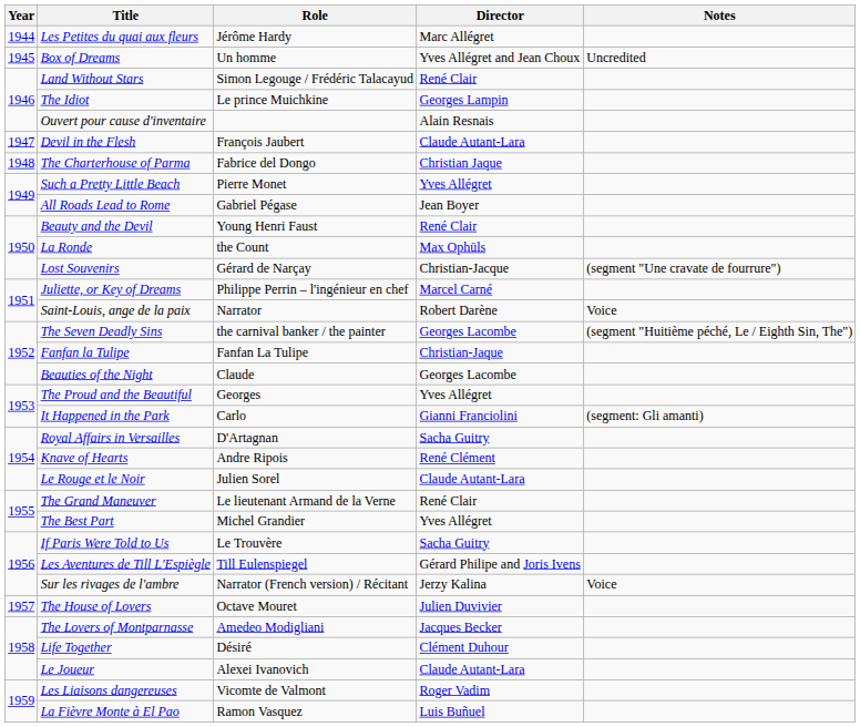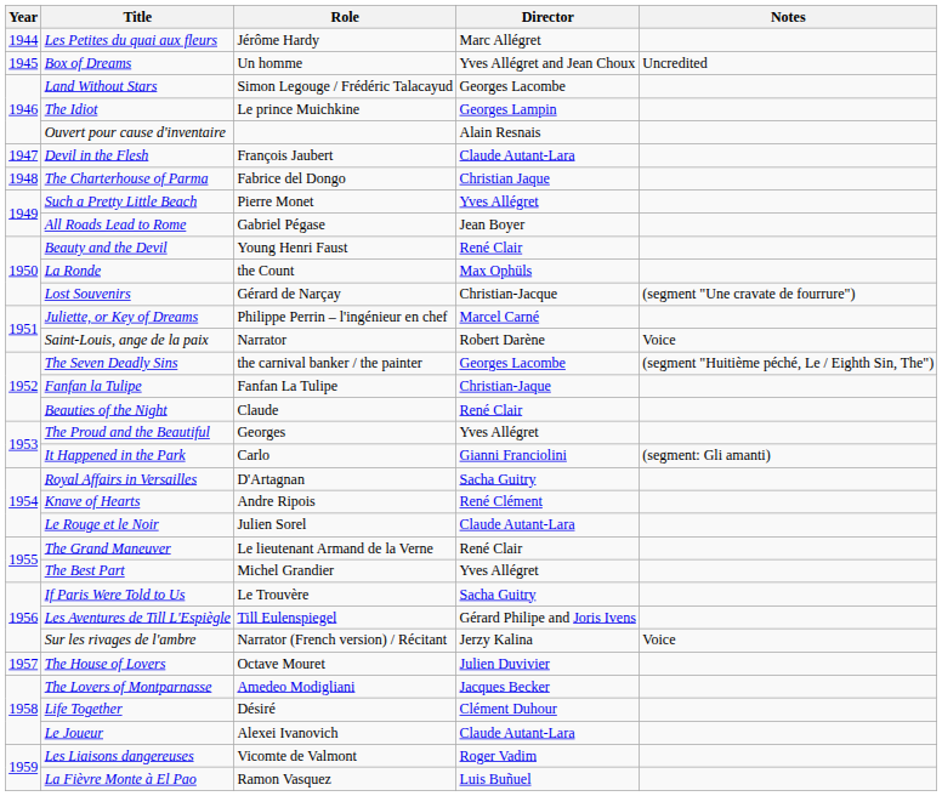 <table class="wikitable sortable">
 <tr>
 <th>Year</th>
 <th>Title</th>
 <th>Role</th>
 <th>Director</th>
 <th>Notes</th>
 </tr>
 <tr>
 <td><a href='#'>1944</a></td>
 <td><em><a href='#'>Les Petites du quai aux fleurs</a></em></td>
 <td>Jérôme Hardy</td>
 <td>Marc Allégret</td>
 <td></td>
 </tr>
 <tr>
 <td><a href='#'>1945</a></td>
 <td><em><a href='#'>Box of Dreams</a></em></td>
 <td>Un homme</td>
 <td>Yves Allégret and Jean Choux</td>
 <td>Uncredited</td>
 </tr>
 <tr>
 <td rowspan=3><a href='#'>1946</a></td>
 <td><em><a href='#'>Land Without Stars</a></em></td>
 <td>Simon Legouge / Frédéric Talacayud</td>
-<td><a href='#'>René Clair</a></td>
+<td>Georges Lacombe</td>
 <td></td>
 </tr>
 <tr>
 <td><em><a href='#'>The Idiot</a></em></td>
 <td>Le prince Muichkine</td>
 <td><a href='#'>Georges Lampin</a></td>
 <td></td>
 </tr>
 <tr>
 <td><em>Ouvert pour cause d'inventaire</em></td>
 <td></td>
 <td>Alain Resnais</td>
 <td></td>
 </tr>
 <tr>
 <td><a href='#'>1947</a></td>
 <td><em><a href='#'>Devil in the Flesh</a></em></td>
 <td>François Jaubert</td>
 <td><a href='#'>Claude Autant-Lara</a></td>
 <td></td>
 </tr>
 <tr>
 <td><a href='#'>1948</a></td>
 <td><em><a href='#'>The Charterhouse of Parma</a></em></td>
 <td>Fabrice del Dongo</td>
 <td><a href='#'>Christian Jaque</a></td>
 <td></td>
 </tr>
 <tr>
 <td rowspan=2><a href='#'>1949</a></td>
 <td><em><a href='#'>Such a Pretty Little Beach</a></em></td>
 <td>Pierre Monet</td>
 <td><a href='#'>Yves Allégret</a></td>
 <td></td>
 </tr>
 <tr>
 <td><em><a href='#'>All Roads Lead to Rome</a></em></td>
 <td>Gabriel Pégase</td>
 <td>Jean Boyer</td>
 <td></td>
 </tr>
 <tr>
 <td rowspan=3><a href='#'>1950</a></td>
 <td><em><a href='#'>Beauty and the Devil</a></em></td>
 <td>Young Henri Faust</td>
 <td><a href='#'>René Clair</a></td>
 <td></td>
 </tr>
 <tr>
 <td><em><a href='#'>La Ronde</a></em></td>
 <td>the Count</td>
 <td><a href='#'>Max Ophüls</a></td>
 <td></td>
 </tr>
 <tr>
 <td><em><a href='#'>Lost Souvenirs</a></em></td>
 <td>Gérard de Narçay</td>
 <td>Christian-Jacque</td>
 <td>(segment "Une cravate de fourrure")</td>
 </tr>
 <tr>
 <td rowspan=2><a href='#'>1951</a></td>
 <td><em><a href='#'>Juliette, or Key of Dreams</a></em></td>
 <td>Philippe Perrin – l'ingénieur en chef</td>
 <td><a href='#'>Marcel Carné</a></td>
 <td></td>
 </tr>
 <tr>
 <td><em>Saint-Louis, ange de la paix</em></td>
 <td>Narrator</td>
 <td>Robert Darène</td>
 <td>Voice</td>
 </tr>
 <tr>
 <td rowspan=3><a href='#'>1952</a></td>
 <td><em><a href='#'>The Seven Deadly Sins</a></em></td>
 <td>the carnival banker / the painter</td>
 <td><a href='#'>Georges Lacombe</a></td>
 <td>(segment "Huitième péché, Le / Eighth Sin, The")</td>
 </tr>
 <tr>
 <td><em><a href='#'>Fanfan la Tulipe</a></em></td>
 <td>Fanfan La Tulipe</td>
 <td><a href='#'>Christian-Jaque</a></td>
 <td></td>
 </tr>
 <tr>
 <td><em><a href='#'>Beauties of the Night</a></em></td>
 <td>Claude</td>
-<td>Georges Lacombe</td>
+<td><a href='#'>René Clair</a></td>
 <td></td>
 </tr>
 <tr>
 <td rowspan=2><a href='#'>1953</a></td>
 <td><em><a href='#'>The Proud and the Beautiful</a></em></td>
 <td>Georges</td>
 <td>Yves Allégret</td>
 <td></td>
 </tr>
 <tr>
 <td><em><a href='#'>It Happened in the Park</a></em></td>
 <td>Carlo</td>
 <td><a href='#'>Gianni Franciolini</a></td>
 <td>(segment: Gli amanti)</td>
 </tr>
 <tr>
 <td rowspan=3><a href='#'>1954</a></td>
 <td><em><a href='#'>Royal Affairs in Versailles</a></em></td>
 <td>D'Artagnan</td>
 <td><a href='#'>Sacha Guitry</a></td>
 <td></td>
 </tr>
 <tr>
 <td><em><a href='#'>Knave of Hearts</a></em></td>
 <td>Andre Ripois</td>
 <td><a href='#'>René Clément</a></td>
 <td></td>
 </tr>
 <tr>
 <td><em><a href='#'>Le Rouge et le Noir</a></em></td>
 <td>Julien Sorel</td>
 <td><a href='#'>Claude Autant-Lara</a></td>
 <td></td>
 </tr>
 <tr>
 <td rowspan=2><a href='#'>1955</a></td>
 <td><em><a href='#'>The Grand Maneuver</a></em></td>
 <td>Le lieutenant Armand de la Verne</td>
 <td>René Clair</td>
 <td></td>
 </tr>
 <tr>
 <td><em><a href='#'>The Best Part</a></em></td>
 <td>Michel Grandier</td>
 <td>Yves Allégret</td>
 <td></td>
 </tr>
 <tr>
 <td rowspan=3><a href='#'>1956</a></td>
 <td><em><a href='#'>If Paris Were Told to Us</a></em></td>
 <td>Le Trouvère</td>
 <td><a href='#'>Sacha Guitry</a></td>
 <td></td>
 </tr>
 <tr>
 <td><em><a href='#'>Les Aventures de Till L'Espiègle</a></em></td>
 <td><a href='#'>Till Eulenspiegel</a></td>
 <td>Gérard Philipe and <a href='#'>Joris Ivens</a></td>
 <td></td>
 </tr>
 <tr>
 <td><em>Sur les rivages de l'ambre</em></td>
 <td>Narrator (French version) / Récitant</td>
 <td>Jerzy Kalina</td>
 <td>Voice</td>
 </tr>
 <tr>
 <td><a href='#'>1957</a></td>
 <td><em><a href='#'>The House of Lovers</a></em></td>
 <td>Octave Mouret</td>
 <td><a href='#'>Julien Duvivier</a></td>
 <td></td>
 </tr>
 <tr>
 <td rowspan=3><a href='#'>1958</a></td>
 <td><em><a href='#'>The Lovers of Montparnasse</a></em></td>
 <td><a href='#'>Amedeo Modigliani</a></td>
 <td><a href='#'>Jacques Becker</a></td>
 <td></td>
 </tr>
 <tr>
 <td><em><a href='#'>Life Together</a></em></td>
 <td>Désiré</td>
 <td><a href='#'>Clément Duhour</a></td>
 <td></td>
 </tr>
 <tr>
 <td><em><a href='#'>Le Joueur</a></em></td>
 <td>Alexei Ivanovich</td>
 <td><a href='#'>Claude Autant-Lara</a></td>
 <td></td>
 </tr>
 <tr>
 <td rowspan=2><a href='#'>1959</a></td>
 <td><em><a href='#'>Les Liaisons dangereuses</a></em></td>
 <td>Vicomte de Valmont</td>
 <td><a href='#'>Roger Vadim</a></td>
 <td></td>
 </tr>
 <tr>
 <td><em><a href='#'>La Fièvre Monte à El Pao</a></em></td>
 <td>Ramon Vasquez</td>
 <td><a href='#'>Luis Buñuel</a></td>
 <td></td>
 </tr>
 </table>
